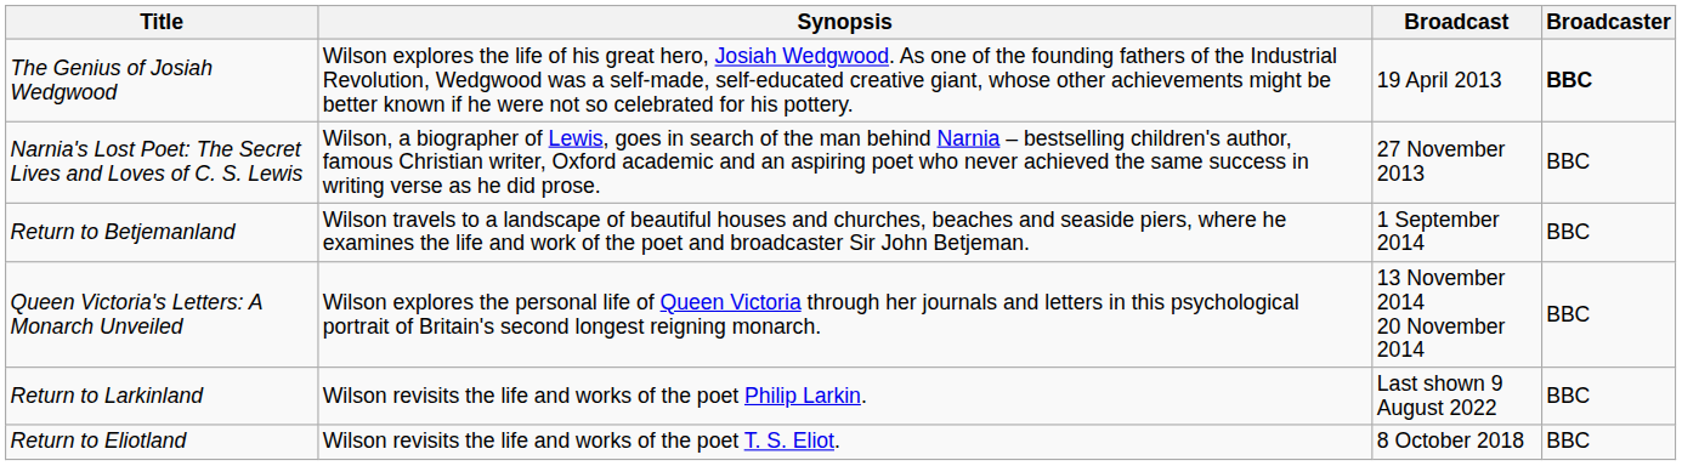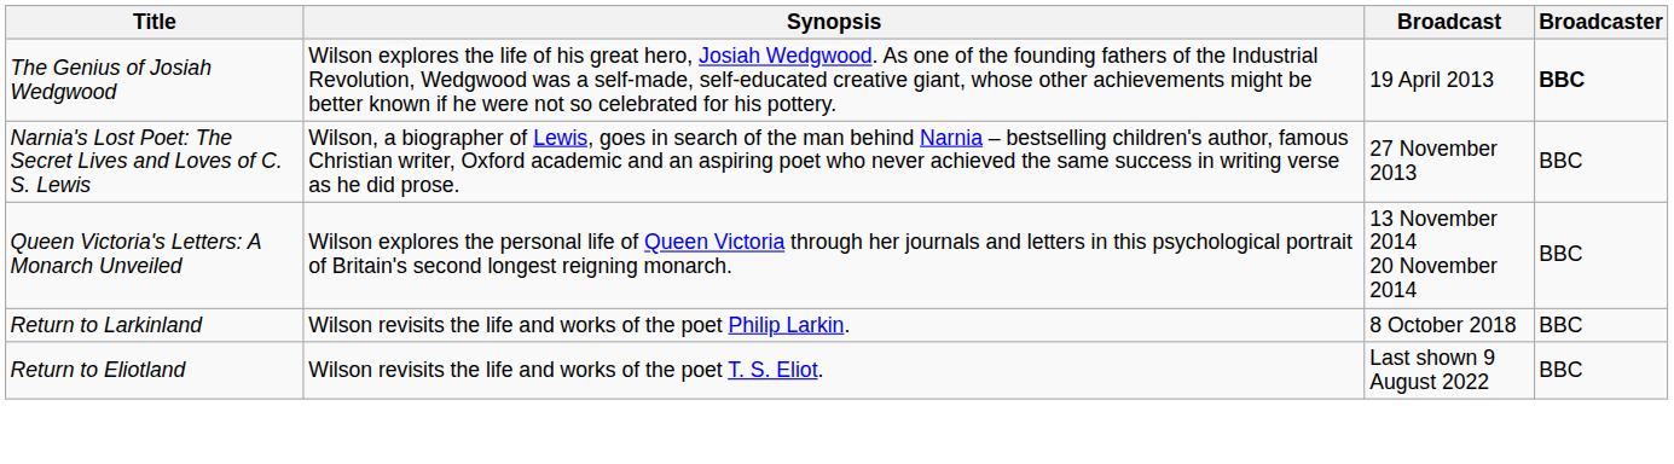 <table class="wikitable sortable" style="width:99%;">
 <tr>
 <th>Title</th>
 <th>Synopsis</th>
 <th>Broadcast</th>
 <th>Broadcaster</th>
 </tr>
 <tr>
 <td><em>The Genius of Josiah Wedgwood</em></td>
 <td>Wilson explores the life of his great hero, <a href='#'>Josiah Wedgwood</a>. As one of the founding fathers of the Industrial Revolution, Wedgwood was a self-made, self-educated creative giant, whose other achievements might be better known if he were not so celebrated for his pottery.</td>
 <td>19 April 2013</td>
 <td><strong>BBC</strong></td>
 </tr>
 <tr>
 <td><em>Narnia's Lost Poet: The Secret Lives and Loves of C. S. Lewis</em></td>
 <td>Wilson, a biographer of <a href='#'>Lewis</a>, goes in search of the man behind <a href='#'>Narnia</a> – bestselling children's author, famous Christian writer, Oxford academic and an aspiring poet who never achieved the same success in writing verse as he did prose.</td>
 <td>27 November 2013</td>
 <td>BBC</td>
 </tr>
 <tr>
-<td><em>Return to Betjemanland</em></td>
-<td>Wilson travels to a landscape of beautiful houses and churches, beaches and seaside piers, where he examines the life and work of the poet and broadcaster Sir John Betjeman.</td>
-<td>1 September 2014</td>
-<td>BBC</td>
-</tr>
-<tr>
 <td><em>Queen Victoria's Letters: A Monarch Unveiled</em></td>
 <td>Wilson explores the personal life of <a href='#'>Queen Victoria</a> through her journals and letters in this psychological portrait of Britain's second longest reigning monarch.</td>
 <td>13 November 2014<br>20 November 2014</td>
 <td>BBC</td>
 </tr>
 <tr>
 <td><em>Return to Larkinland</em></td>
 <td>Wilson revisits the life and works of the poet <a href='#'>Philip Larkin</a>.</td>
-<td>Last shown 9 August 2022</td>
+<td>8 October 2018</td>
 <td>BBC</td>
 </tr>
 <tr>
 <td><em>Return to Eliotland</em></td>
 <td>Wilson revisits the life and works of the poet <a href='#'>T. S. Eliot</a>.</td>
-<td>8 October 2018</td>
+<td>Last shown 9 August 2022</td>
 <td>BBC</td>
 </tr>
 </table>
